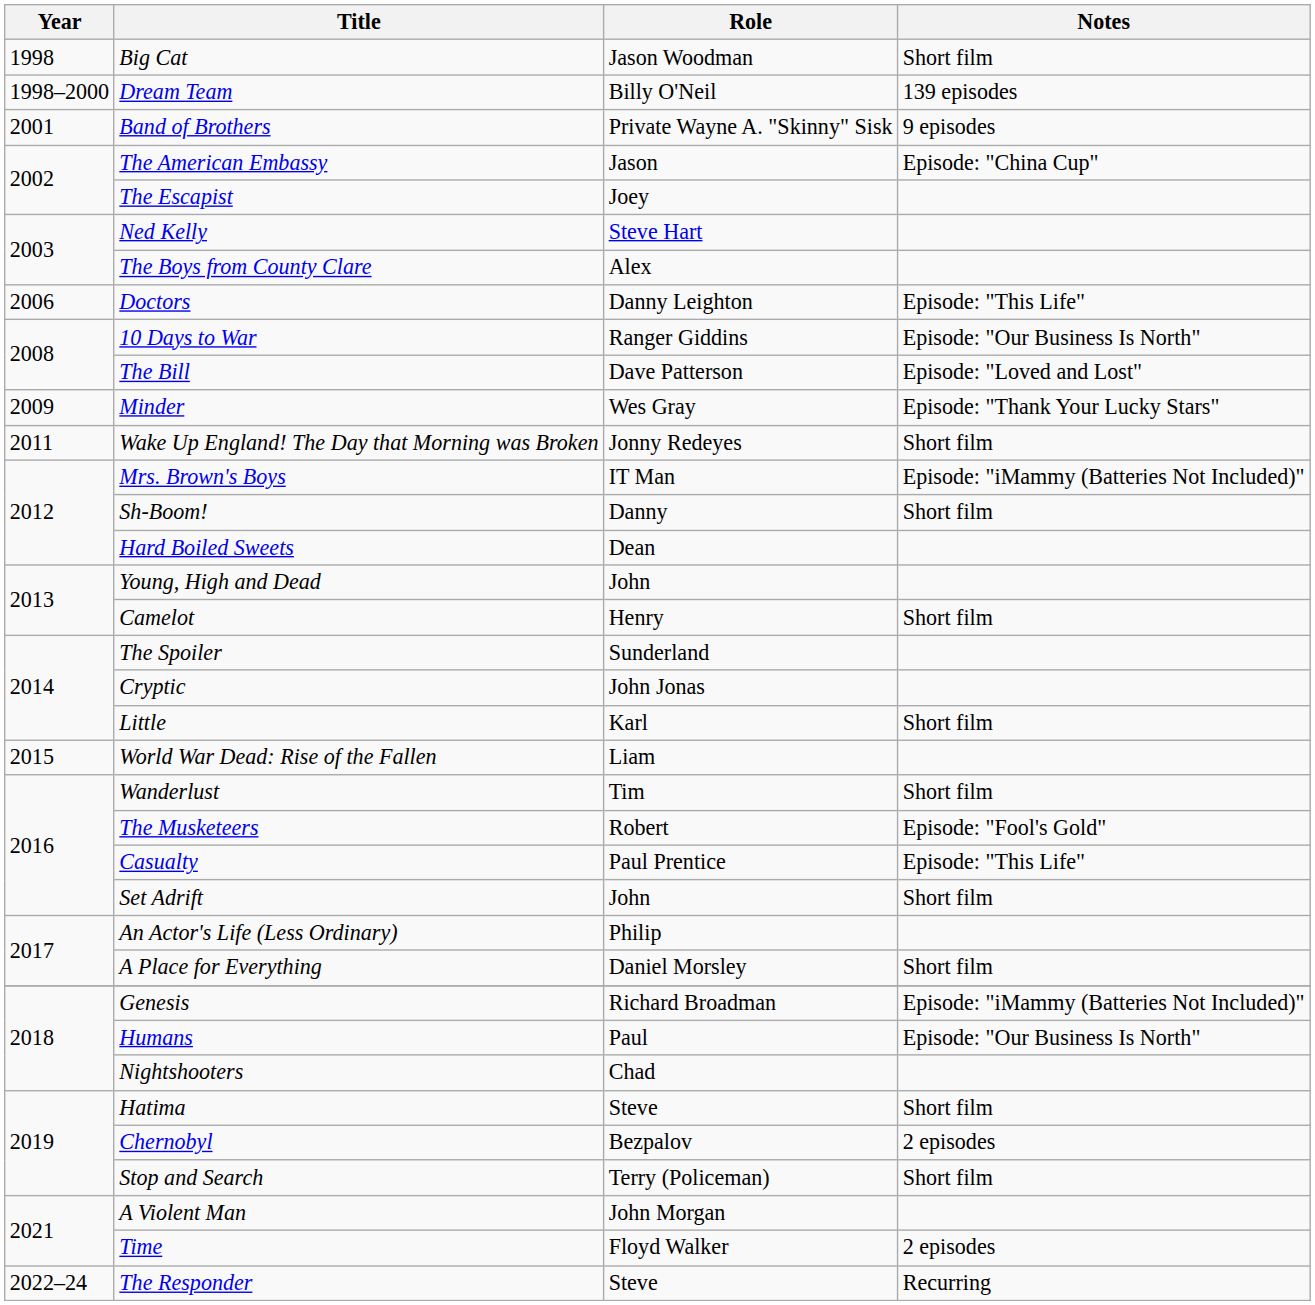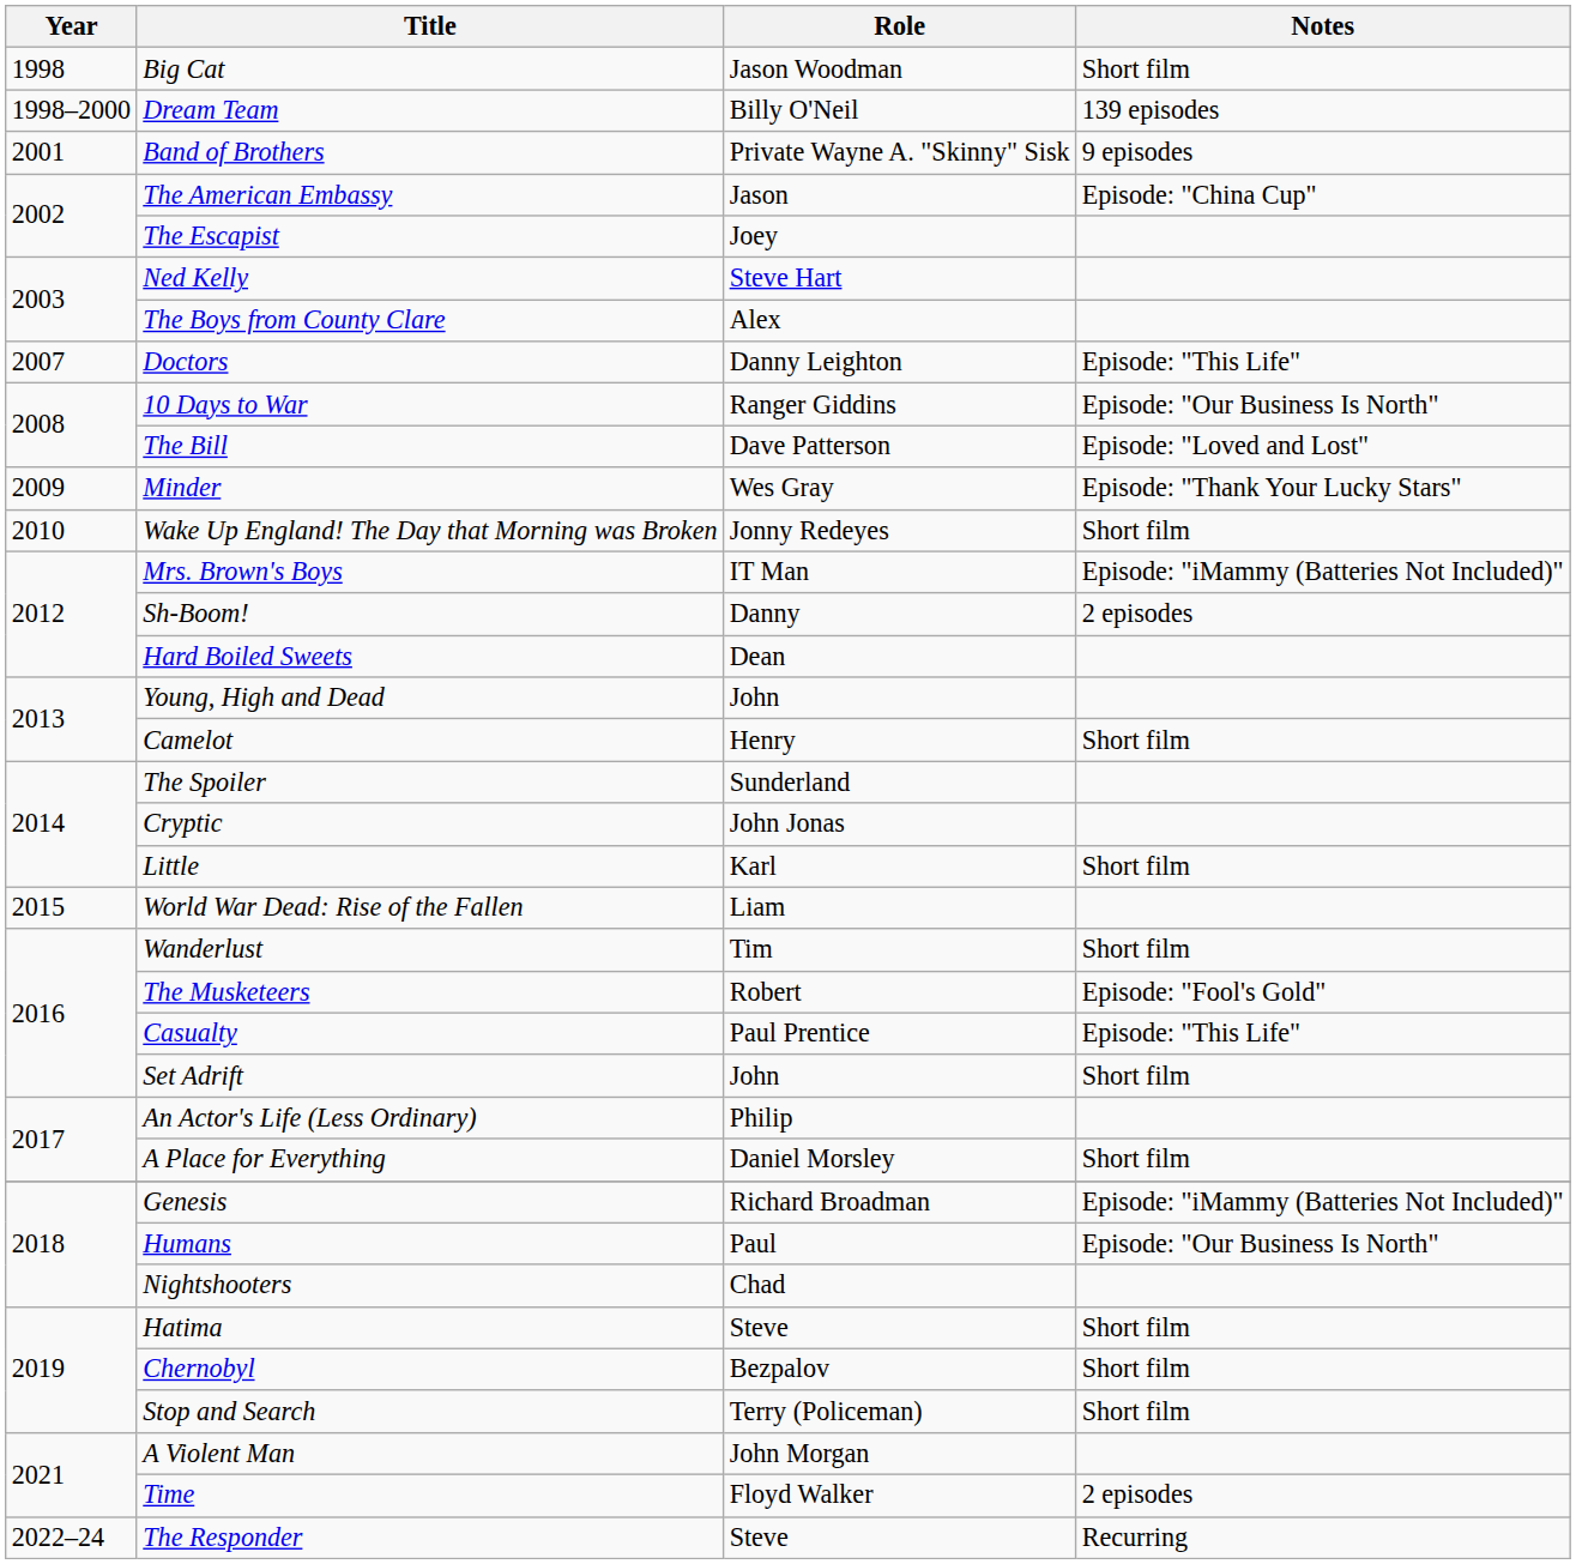 <table class="wikitable sortable">
 <tr>
 <th>Year</th>
 <th>Title</th>
 <th>Role</th>
 <th>Notes</th>
 </tr>
 <tr>
 <td>1998</td>
 <td><em>Big Cat</em></td>
 <td>Jason Woodman</td>
 <td>Short film</td>
 </tr>
 <tr>
 <td>1998–2000</td>
 <td><em><a href='#'>Dream Team</a></em></td>
 <td>Billy O'Neil</td>
 <td>139 episodes</td>
 </tr>
 <tr>
 <td>2001</td>
 <td><em><a href='#'>Band of Brothers</a></em></td>
 <td>Private Wayne A. "Skinny" Sisk</td>
 <td>9 episodes</td>
 </tr>
 <tr>
 <td rowspan=2>2002</td>
 <td><em><a href='#'>The American Embassy</a></em></td>
 <td>Jason</td>
 <td>Episode: "China Cup"</td>
 </tr>
 <tr>
 <td><em><a href='#'>The Escapist</a></em></td>
 <td>Joey</td>
 <td></td>
 </tr>
 <tr>
 <td rowspan=2>2003</td>
 <td><em><a href='#'>Ned Kelly</a></em></td>
 <td><a href='#'>Steve Hart</a></td>
 <td></td>
 </tr>
 <tr>
 <td><em><a href='#'>The Boys from County Clare</a></em></td>
 <td>Alex</td>
 <td></td>
 </tr>
 <tr>
-<td>2006</td>
+<td>2007</td>
 <td><em><a href='#'>Doctors</a></em></td>
 <td>Danny Leighton</td>
 <td>Episode: "This Life"</td>
 </tr>
 <tr>
 <td rowspan=2>2008</td>
 <td><em><a href='#'>10 Days to War</a></em></td>
 <td>Ranger Giddins</td>
 <td>Episode: "Our Business Is North"</td>
 </tr>
 <tr>
 <td><em><a href='#'>The Bill</a></em></td>
 <td>Dave Patterson</td>
 <td>Episode: "Loved and Lost"</td>
 </tr>
 <tr>
 <td>2009</td>
 <td><em><a href='#'>Minder</a></em></td>
 <td>Wes Gray</td>
 <td>Episode: "Thank Your Lucky Stars"</td>
 </tr>
 <tr>
-<td>2011</td>
+<td>2010</td>
 <td><em>Wake Up England! The Day that Morning was Broken</em></td>
 <td>Jonny Redeyes</td>
 <td>Short film</td>
 </tr>
 <tr>
 <td rowspan=3>2012</td>
 <td><em><a href='#'>Mrs. Brown's Boys</a></em></td>
 <td>IT Man</td>
 <td>Episode: "iMammy (Batteries Not Included)"</td>
 </tr>
 <tr>
 <td><em>Sh-Boom!</em></td>
 <td>Danny</td>
-<td>Short film</td>
+<td>2 episodes</td>
 </tr>
 <tr>
 <td><em><a href='#'>Hard Boiled Sweets</a></em></td>
 <td>Dean</td>
 <td></td>
 </tr>
 <tr>
 <td rowspan=2>2013</td>
 <td><em>Young, High and Dead</em></td>
 <td>John</td>
 <td></td>
 </tr>
 <tr>
 <td><em>Camelot</em></td>
 <td>Henry</td>
 <td>Short film</td>
 </tr>
 <tr>
 <td rowspan=3>2014</td>
 <td><em>The Spoiler</em></td>
 <td>Sunderland</td>
 <td></td>
 </tr>
 <tr>
 <td><em>Cryptic</em></td>
 <td>John Jonas</td>
 <td></td>
 </tr>
 <tr>
 <td><em>Little</em></td>
 <td>Karl</td>
 <td>Short film</td>
 </tr>
 <tr>
 <td>2015</td>
 <td><em>World War Dead: Rise of the Fallen</em></td>
 <td>Liam</td>
 <td></td>
 </tr>
 <tr>
 <td rowspan=4>2016</td>
 <td><em>Wanderlust</em></td>
 <td>Tim</td>
 <td>Short film</td>
 </tr>
 <tr>
 <td><em><a href='#'>The Musketeers</a></em></td>
 <td>Robert</td>
 <td>Episode: "Fool's Gold"</td>
 </tr>
 <tr>
 <td><em><a href='#'>Casualty</a></em></td>
 <td>Paul Prentice</td>
 <td>Episode: "This Life"</td>
 </tr>
 <tr>
 <td><em>Set Adrift</em></td>
 <td>John</td>
 <td>Short film</td>
 </tr>
 <tr>
 <td rowspan=2>2017</td>
 <td><em>An Actor's Life (Less Ordinary)</em></td>
 <td>Philip</td>
 <td></td>
 </tr>
 <tr>
 <td><em>A Place for Everything</em></td>
 <td>Daniel Morsley</td>
 <td>Short film</td>
 </tr>
 <tr>
 </tr>
 <tr>
 <td rowspan=3>2018</td>
 <td><em>Genesis</em></td>
 <td>Richard Broadman</td>
 <td>Episode: "iMammy (Batteries Not Included)"</td>
 </tr>
 <tr>
 <td><em><a href='#'>Humans</a></em></td>
 <td>Paul</td>
 <td>Episode: "Our Business Is North"</td>
 </tr>
 <tr>
 <td><em>Nightshooters</em></td>
 <td>Chad</td>
 <td></td>
 </tr>
 <tr>
 <td rowspan=3>2019</td>
 <td><em>Hatima</em></td>
 <td>Steve</td>
 <td>Short film</td>
 </tr>
 <tr>
 <td><em><a href='#'>Chernobyl</a></em></td>
 <td>Bezpalov</td>
-<td>2 episodes</td>
+<td>Short film</td>
 </tr>
 <tr>
 <td><em>Stop and Search</em></td>
 <td>Terry (Policeman)</td>
 <td>Short film</td>
 </tr>
 <tr>
 <td rowspan=2>2021</td>
 <td><em>A Violent Man</em></td>
 <td>John Morgan</td>
 <td></td>
 </tr>
 <tr>
 <td><em><a href='#'>Time</a></em></td>
 <td>Floyd Walker</td>
 <td>2 episodes</td>
 </tr>
 <tr>
 <td>2022–24</td>
 <td><em><a href='#'>The Responder</a></em></td>
 <td>Steve</td>
 <td>Recurring</td>
 </tr>
 </table>
